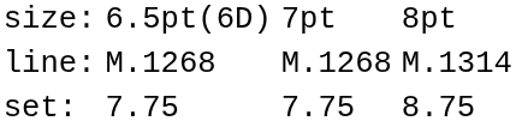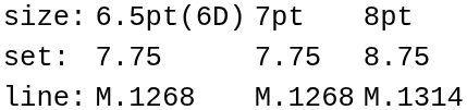 <table style="margin-left:40px;">
 <tr>
 <td>size:</td>
 <td>6.5pt(6D)</td>
 <td>7pt</td>
 <td>8pt</td>
 <td 10pt></td>
 </tr>
 <tr>
+<td>set:</td>
+<td>7.75</td>
+<td>7.75</td>
+<td>8.75</td>
+<td 10.5></td>
+</tr>
+<tr>
 <td>line:</td>
 <td>M.1268</td>
 <td>M.1268</td>
 <td>M.1314</td>
 <td M.1370></td>
 </tr>
-<tr>
-<td>set:</td>
-<td>7.75</td>
-<td>7.75</td>
-<td>8.75</td>
-<td 10.5></td>
-</tr>
 </table>
